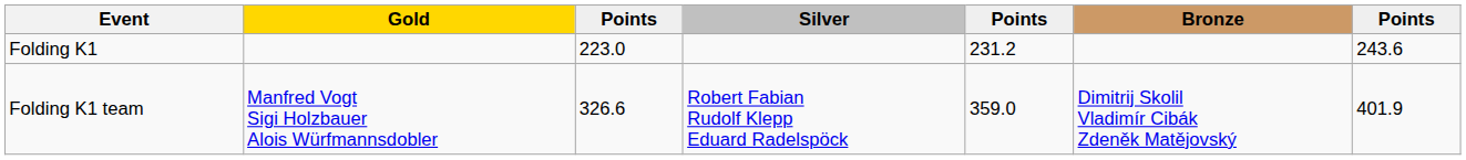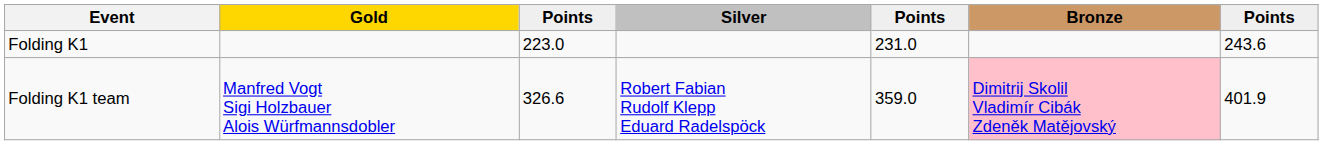 <table class="wikitable" width=100%>
 <tr>
 <th>Event</th>
 <td align=center bgcolor="gold"><strong>Gold</strong></td>
 <td align=center bgcolor="EFEFEF"><strong>Points</strong></td>
 <td align=center bgcolor="silver"><strong>Silver</strong></td>
 <td align=center bgcolor="EFEFEF"><strong>Points</strong></td>
 <td align=center bgcolor="CC9966"><strong>Bronze</strong></td>
 <td align=center bgcolor="EFEFEF"><strong>Points</strong></td>
 </tr>
 <tr>
 <td>Folding K1</td>
 <td></td>
 <td>223.0</td>
 <td></td>
-<td>231.2</td>
+<td>231.0</td>
 <td></td>
 <td>243.6</td>
 </tr>
 <tr>
 <td>Folding K1 team</td>
 <td><br><a href='#'>Manfred Vogt</a><br><a href='#'>Sigi Holzbauer</a><br><a href='#'>Alois Würfmannsdobler</a></td>
 <td>326.6</td>
 <td><br><a href='#'>Robert Fabian</a><br><a href='#'>Rudolf Klepp</a><br><a href='#'>Eduard Radelspöck</a></td>
 <td>359.0</td>
-<td><br><a href='#'>Dimitrij Skolil</a><br><a href='#'>Vladimír Cibák</a><br><a href='#'>Zdeněk Matějovský</a></td>
+<td style="background: pink;"><br><a href='#'>Dimitrij Skolil</a><br><a href='#'>Vladimír Cibák</a><br><a href='#'>Zdeněk Matějovský</a></td>
 <td>401.9</td>
 </tr>
 </table>
